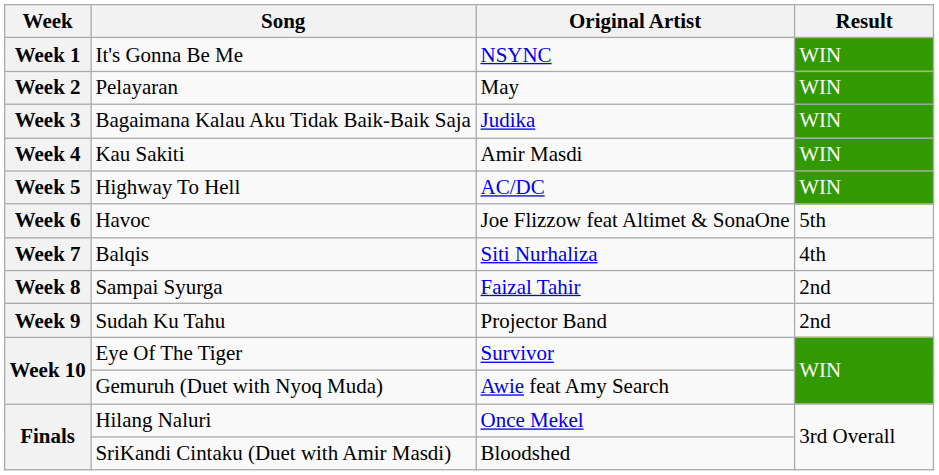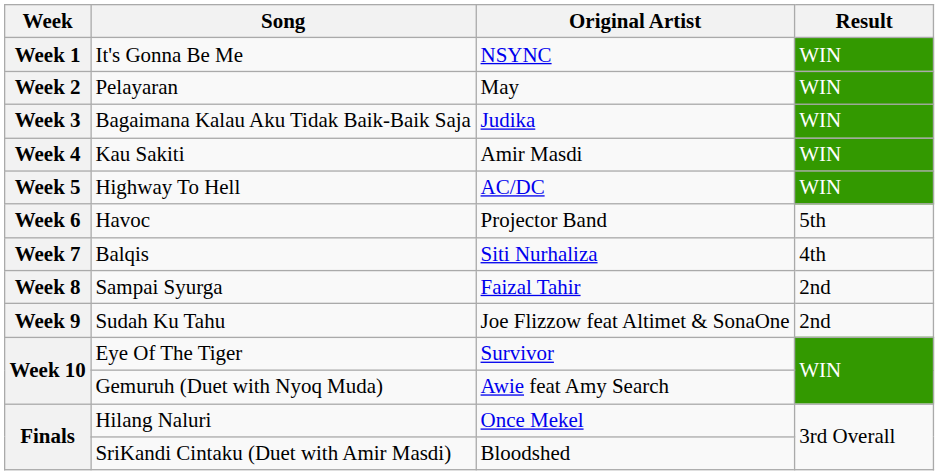 <table class="wikitable">
 <tr>
 <th>Week</th>
 <th>Song</th>
 <th>Original Artist</th>
 <th>Result</th>
 </tr>
 <tr>
 <th>Week 1</th>
 <td>It's Gonna Be Me</td>
 <td><a href='#'>NSYNC</a></td>
 <td rowspan="1" style="background-color: #339900; color: #ffffff;" width="15%">WIN</td>
 </tr>
 <tr>
 <th>Week 2</th>
 <td>Pelayaran</td>
 <td>May</td>
 <td rowspan="1" style="background-color: #339900; color: #ffffff;" width="15%">WIN</td>
 </tr>
 <tr>
 <th>Week 3</th>
 <td>Bagaimana Kalau Aku Tidak Baik-Baik Saja</td>
 <td><a href='#'>Judika</a></td>
 <td rowspan="1" style="background-color: #339900; color: #ffffff;" width="15%">WIN</td>
 </tr>
 <tr>
 <th>Week 4</th>
 <td>Kau Sakiti</td>
 <td>Amir Masdi</td>
 <td rowspan="1" style="background-color: #339900; color: #ffffff;" width="15%">WIN</td>
 </tr>
 <tr>
 <th>Week 5</th>
 <td>Highway To Hell</td>
 <td><a href='#'>AC/DC</a></td>
 <td rowspan="1" style="background-color: #339900; color: #ffffff;" width="15%">WIN</td>
 </tr>
 <tr>
 <th>Week 6</th>
 <td>Havoc</td>
-<td>Joe Flizzow feat Altimet & SonaOne</td>
+<td>Projector Band</td>
 <td>5th</td>
 </tr>
 <tr>
 <th>Week 7</th>
 <td>Balqis</td>
 <td><a href='#'>Siti Nurhaliza</a></td>
 <td>4th</td>
 </tr>
 <tr>
 <th>Week 8</th>
 <td>Sampai Syurga</td>
 <td><a href='#'>Faizal Tahir</a></td>
 <td>2nd</td>
 </tr>
 <tr>
 <th>Week 9</th>
 <td>Sudah Ku Tahu</td>
-<td>Projector Band</td>
+<td>Joe Flizzow feat Altimet & SonaOne</td>
 <td>2nd</td>
 </tr>
 <tr>
 <th rowspan="2">Week 10</th>
 <td>Eye Of The Tiger</td>
 <td><a href='#'>Survivor</a></td>
 <td rowspan="2" style="background-color: #339900; color: #ffffff;" width="15%">WIN</td>
 </tr>
 <tr>
 <td>Gemuruh (Duet with Nyoq Muda)</td>
 <td><a href='#'>Awie</a> feat Amy Search</td>
 </tr>
 <tr>
 <th rowspan="2">Finals</th>
 <td>Hilang Naluri</td>
 <td><a href='#'>Once Mekel</a></td>
 <td rowspan="2">3rd Overall</td>
 </tr>
 <tr>
 <td>SriKandi Cintaku (Duet with Amir Masdi)</td>
 <td>Bloodshed</td>
 </tr>
 </table>
